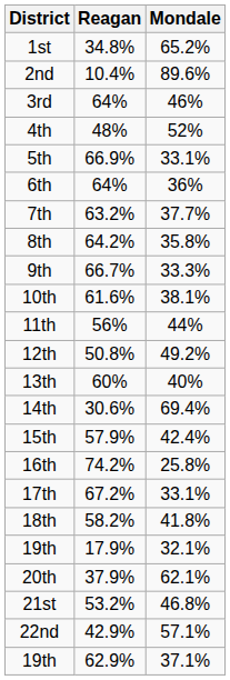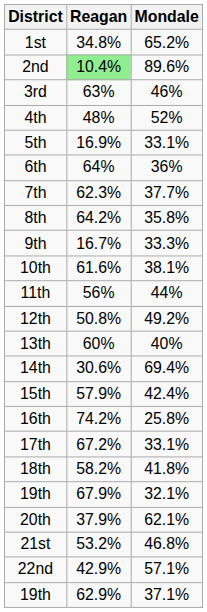 <table class="wikitable sortable" - style="text-align:center;">
 <tr>
 <th>District</th>
 <th>Reagan</th>
 <th>Mondale</th>
 </tr>
 <tr>
 <td>1st</td>
 <td>34.8%</td>
 <td>65.2%</td>
 </tr>
 <tr>
 <td>2nd</td>
-<td>10.4%</td>
+<td style="background: lightgreen;">10.4%</td>
 <td>89.6%</td>
 </tr>
 <tr>
 <td>3rd</td>
-<td>64%</td>
+<td>63%</td>
 <td>46%</td>
 </tr>
 <tr>
 <td>4th</td>
 <td>48%</td>
 <td>52%</td>
 </tr>
 <tr>
 <td>5th</td>
-<td>66.9%</td>
+<td>16.9%</td>
 <td>33.1%</td>
 </tr>
 <tr>
 <td>6th</td>
 <td>64%</td>
 <td>36%</td>
 </tr>
 <tr>
 <td>7th</td>
-<td>63.2%</td>
+<td>62.3%</td>
 <td>37.7%</td>
 </tr>
 <tr>
 <td>8th</td>
 <td>64.2%</td>
 <td>35.8%</td>
 </tr>
 <tr>
 <td>9th</td>
-<td>66.7%</td>
+<td>16.7%</td>
 <td>33.3%</td>
 </tr>
 <tr>
 <td>10th</td>
 <td>61.6%</td>
 <td>38.1%</td>
 </tr>
 <tr>
 <td>11th</td>
 <td>56%</td>
 <td>44%</td>
 </tr>
 <tr>
 <td>12th</td>
 <td>50.8%</td>
 <td>49.2%</td>
 </tr>
 <tr>
 <td>13th</td>
 <td>60%</td>
 <td>40%</td>
 </tr>
 <tr>
 <td>14th</td>
 <td>30.6%</td>
 <td>69.4%</td>
 </tr>
 <tr>
 <td>15th</td>
 <td>57.9%</td>
 <td>42.4%</td>
 </tr>
 <tr>
 <td>16th</td>
 <td>74.2%</td>
 <td>25.8%</td>
 </tr>
 <tr>
 <td>17th</td>
 <td>67.2%</td>
 <td>33.1%</td>
 </tr>
 <tr>
 <td>18th</td>
 <td>58.2%</td>
 <td>41.8%</td>
 </tr>
 <tr>
 <td>19th</td>
-<td>17.9%</td>
+<td>67.9%</td>
 <td>32.1%</td>
 </tr>
 <tr>
 <td>20th</td>
 <td>37.9%</td>
 <td>62.1%</td>
 </tr>
 <tr>
 <td>21st</td>
 <td>53.2%</td>
 <td>46.8%</td>
 </tr>
 <tr>
 <td>22nd</td>
 <td>42.9%</td>
 <td>57.1%</td>
 </tr>
 <tr>
 <td>19th</td>
 <td>62.9%</td>
 <td>37.1%</td>
 </tr>
 </table>
